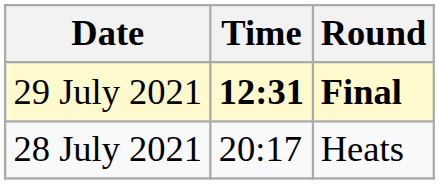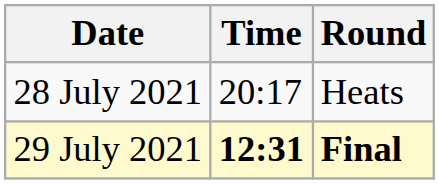 <table class="wikitable">
 <tr>
 <th>Date</th>
 <th>Time</th>
 <th>Round</th>
 </tr>
+<tr>
+<td>28 July 2021</td>
+<td>20:17</td>
+<td>Heats</td>
+</tr>
 <tr bgcolor=lemonchiffon>
 <td>29 July 2021</td>
 <td><strong>12:31</strong></td>
 <td><strong>Final</strong></td>
 </tr>
-<tr>
-<td>28 July 2021</td>
-<td>20:17</td>
-<td>Heats</td>
-</tr>
 </table>
